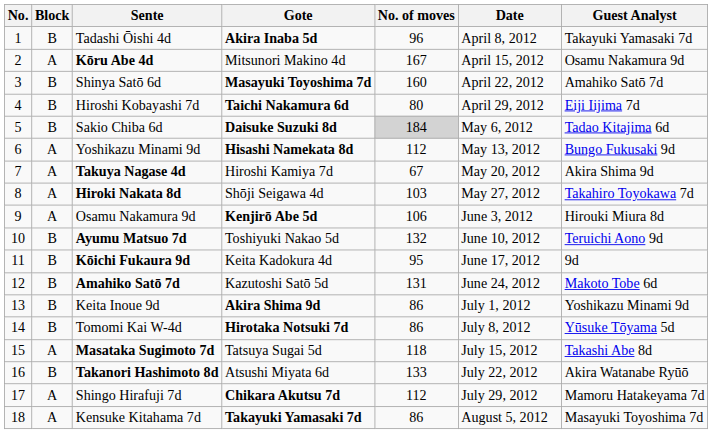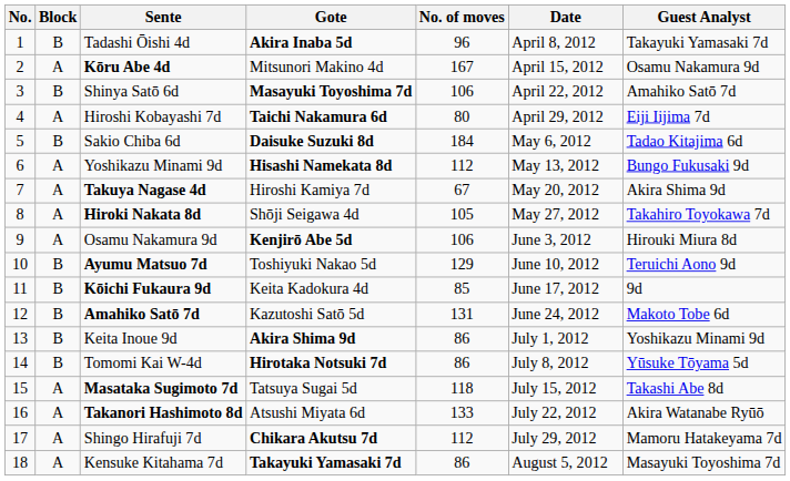 <table class="wikitable">
 <tr>
 <th width="20">No.</th>
 <th>Block</th>
 <th>Sente</th>
 <th>Gote</th>
 <th>No. of moves</th>
 <th width="110">Date</th>
 <th>Guest Analyst</th>
 </tr>
 <tr>
 <td align="center">1</td>
 <td align="center">B</td>
 <td>Tadashi Ōishi 4d</td>
 <td><strong>Akira Inaba 5d</strong></td>
 <td align="center">96</td>
 <td>April 8, 2012</td>
 <td>Takayuki Yamasaki 7d</td>
 </tr>
 <tr>
 <td align="center">2</td>
 <td align="center">A</td>
 <td><strong>Kōru Abe 4d</strong></td>
 <td>Mitsunori Makino 4d</td>
 <td align="center">167</td>
 <td>April 15, 2012</td>
 <td>Osamu Nakamura 9d</td>
 </tr>
 <tr>
 <td align="center">3</td>
 <td align="center">B</td>
 <td>Shinya Satō 6d</td>
 <td><strong>Masayuki Toyoshima 7d</strong></td>
-<td align="center">160</td>
+<td align="center">106</td>
 <td>April 22, 2012</td>
 <td>Amahiko Satō 7d</td>
 </tr>
 <tr>
 <td align="center">4</td>
-<td align="center">B</td>
+<td align="center">A</td>
 <td>Hiroshi Kobayashi 7d</td>
 <td><strong>Taichi Nakamura 6d</strong></td>
 <td align="center">80</td>
 <td>April 29, 2012</td>
 <td><a href='#'>Eiji Iijima</a> 7d</td>
 </tr>
 <tr>
 <td align="center">5</td>
 <td align="center">B</td>
 <td>Sakio Chiba 6d</td>
 <td><strong>Daisuke Suzuki 8d</strong></td>
-<td align="center" style="background: lightgrey;">184</td>
+<td align="center">184</td>
 <td>May 6, 2012</td>
 <td><a href='#'>Tadao Kitajima</a> 6d</td>
 </tr>
 <tr>
 <td align="center">6</td>
 <td align="center">A</td>
 <td>Yoshikazu Minami 9d</td>
 <td><strong>Hisashi Namekata 8d</strong></td>
 <td align="center">112</td>
 <td>May 13, 2012</td>
 <td><a href='#'>Bungo Fukusaki</a> 9d</td>
 </tr>
 <tr>
 <td align="center">7</td>
 <td align="center">A</td>
 <td><strong>Takuya Nagase 4d</strong></td>
 <td>Hiroshi Kamiya 7d</td>
 <td align="center">67</td>
 <td>May 20, 2012</td>
 <td>Akira Shima 9d</td>
 </tr>
 <tr>
 <td align="center">8</td>
 <td align="center">A</td>
 <td><strong>Hiroki Nakata 8d</strong></td>
 <td>Shōji Seigawa 4d</td>
-<td align="center">103</td>
+<td align="center">105</td>
 <td>May 27, 2012</td>
 <td><a href='#'>Takahiro Toyokawa</a> 7d</td>
 </tr>
 <tr>
 <td align="center">9</td>
 <td align="center">A</td>
 <td>Osamu Nakamura 9d</td>
 <td><strong>Kenjirō Abe 5d</strong></td>
 <td align="center">106</td>
 <td>June 3, 2012</td>
 <td>Hirouki Miura 8d</td>
 </tr>
 <tr>
 <td align="center">10</td>
 <td align="center">B</td>
 <td><strong>Ayumu Matsuo 7d</strong></td>
 <td>Toshiyuki Nakao 5d</td>
-<td align="center">132</td>
+<td align="center">129</td>
 <td>June 10, 2012</td>
 <td><a href='#'>Teruichi Aono</a> 9d</td>
 </tr>
 <tr>
 <td align="center">11</td>
 <td align="center">B</td>
 <td><strong>Kōichi Fukaura 9d</strong></td>
 <td>Keita Kadokura 4d</td>
-<td align="center">95</td>
+<td align="center">85</td>
 <td>June 17, 2012</td>
 <td> 9d</td>
 </tr>
 <tr>
 <td align="center">12</td>
 <td align="center">B</td>
 <td><strong>Amahiko Satō 7d</strong></td>
 <td>Kazutoshi Satō 5d</td>
 <td align="center">131</td>
 <td>June 24, 2012</td>
 <td><a href='#'>Makoto Tobe</a> 6d</td>
 </tr>
 <tr>
 <td align="center">13</td>
 <td align="center">B</td>
 <td>Keita Inoue 9d</td>
 <td><strong>Akira Shima 9d</strong></td>
 <td align="center">86</td>
 <td>July 1, 2012</td>
 <td>Yoshikazu Minami 9d</td>
 </tr>
 <tr>
 <td align="center">14</td>
 <td align="center">B</td>
 <td>Tomomi Kai W-4d</td>
 <td><strong>Hirotaka Notsuki 7d</strong></td>
 <td align="center">86</td>
 <td>July 8, 2012</td>
 <td><a href='#'>Yūsuke Tōyama</a> 5d</td>
 </tr>
 <tr>
 <td align="center">15</td>
 <td align="center">A</td>
 <td><strong>Masataka Sugimoto 7d</strong></td>
 <td>Tatsuya Sugai 5d</td>
 <td align="center">118</td>
 <td>July 15, 2012</td>
 <td><a href='#'>Takashi Abe</a> 8d</td>
 </tr>
 <tr>
 <td align="center">16</td>
-<td align="center">B</td>
+<td align="center">A</td>
 <td><strong>Takanori Hashimoto 8d</strong></td>
 <td>Atsushi Miyata 6d</td>
 <td align="center">133</td>
 <td>July 22, 2012</td>
 <td>Akira Watanabe Ryūō</td>
 </tr>
 <tr>
 <td align="center">17</td>
 <td align="center">A</td>
 <td>Shingo Hirafuji 7d</td>
 <td><strong>Chikara Akutsu 7d</strong></td>
 <td align="center">112</td>
 <td>July 29, 2012</td>
 <td>Mamoru Hatakeyama 7d</td>
 </tr>
 <tr>
 <td align="center">18</td>
 <td align="center">A</td>
 <td>Kensuke Kitahama 7d</td>
 <td><strong>Takayuki Yamasaki 7d</strong></td>
 <td align="center">86</td>
 <td>August 5, 2012</td>
 <td>Masayuki Toyoshima 7d</td>
 </tr>
 </table>
